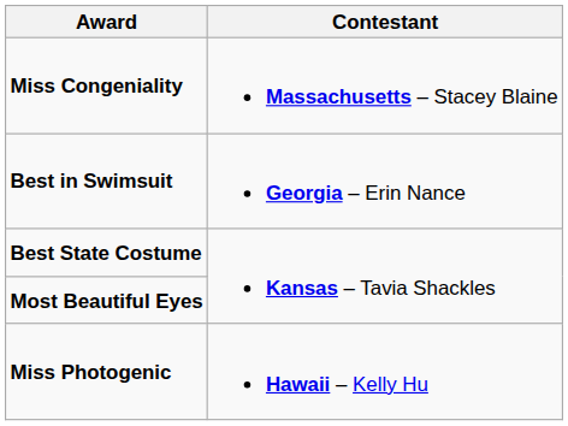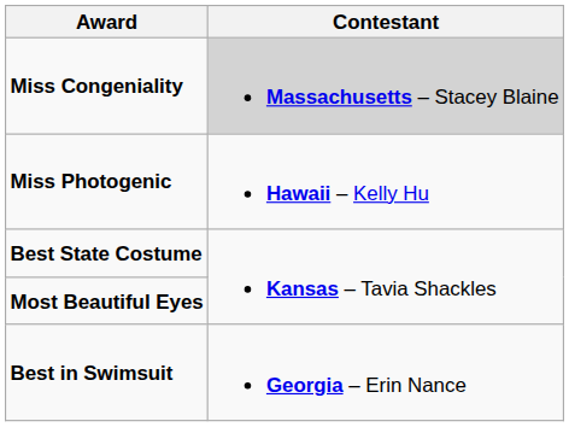 <table class="wikitable unsortable" style="font-size:95%;">
 <tr>
 <th>Award</th>
 <th>Contestant</th>
 </tr>
 <tr>
 <td><strong>Miss Congeniality</strong></td>
-<td><br><ul><li><strong> <a href='#'>Massachusetts</a></strong> – Stacey Blaine</li></ul></td>
+<td style="background: lightgrey;"><br><ul><li><strong> <a href='#'>Massachusetts</a></strong> – Stacey Blaine</li></ul></td>
 </tr>
 <tr>
-<td><strong>Best in Swimsuit</strong></td>
-<td><br><ul><li><strong> <a href='#'>Georgia</a></strong> – Erin Nance</li></ul></td>
+<td><strong>Miss Photogenic</strong></td>
+<td><br><ul><li><strong> <a href='#'>Hawaii</a></strong> – <a href='#'>Kelly Hu</a></li></ul></td>
 </tr>
 <tr>
 <td><strong>Best State Costume</strong></td>
 <td rowspan ="2"><br><ul><li><strong> <a href='#'>Kansas</a></strong> – Tavia Shackles</li></ul></td>
 </tr>
 <tr>
 <td><strong>Most Beautiful Eyes</strong></td>
 </tr>
 <tr>
-<td><strong>Miss Photogenic</strong></td>
-<td><br><ul><li><strong> <a href='#'>Hawaii</a></strong> – <a href='#'>Kelly Hu</a></li></ul></td>
+<td><strong>Best in Swimsuit</strong></td>
+<td><br><ul><li><strong> <a href='#'>Georgia</a></strong> – Erin Nance</li></ul></td>
 </tr>
 </table>
